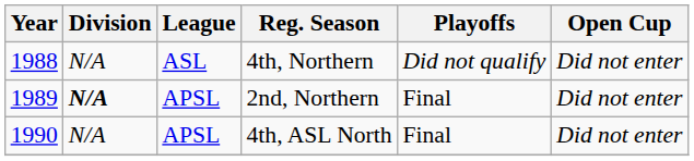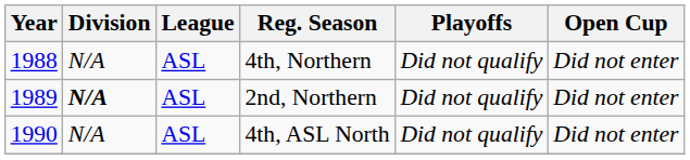 <table class="wikitable">
 <tr>
 <th>Year</th>
 <th>Division</th>
 <th>League</th>
 <th>Reg. Season</th>
 <th>Playoffs</th>
 <th>Open Cup</th>
 </tr>
 <tr>
 <td><a href='#'>1988</a></td>
 <td><em>N/A</em></td>
 <td><a href='#'>ASL</a></td>
 <td>4th, Northern</td>
 <td><em>Did not qualify</em></td>
 <td><em>Did not enter</em></td>
 </tr>
 <tr>
 <td><a href='#'>1989</a></td>
 <td><strong><em>N/A</em></strong></td>
-<td><a href='#'>APSL</a></td>
+<td><a href='#'>ASL</a></td>
 <td>2nd, Northern</td>
-<td>Final</td>
+<td><em>Did not qualify</em></td>
 <td><em>Did not enter</em></td>
 </tr>
 <tr>
 <td><a href='#'>1990</a></td>
 <td><em>N/A</em></td>
-<td><a href='#'>APSL</a></td>
+<td><a href='#'>ASL</a></td>
 <td>4th, ASL North</td>
-<td>Final</td>
+<td><em>Did not qualify</em></td>
 <td><em>Did not enter</em></td>
 </tr>
 <tr>
 </tr>
 </table>
